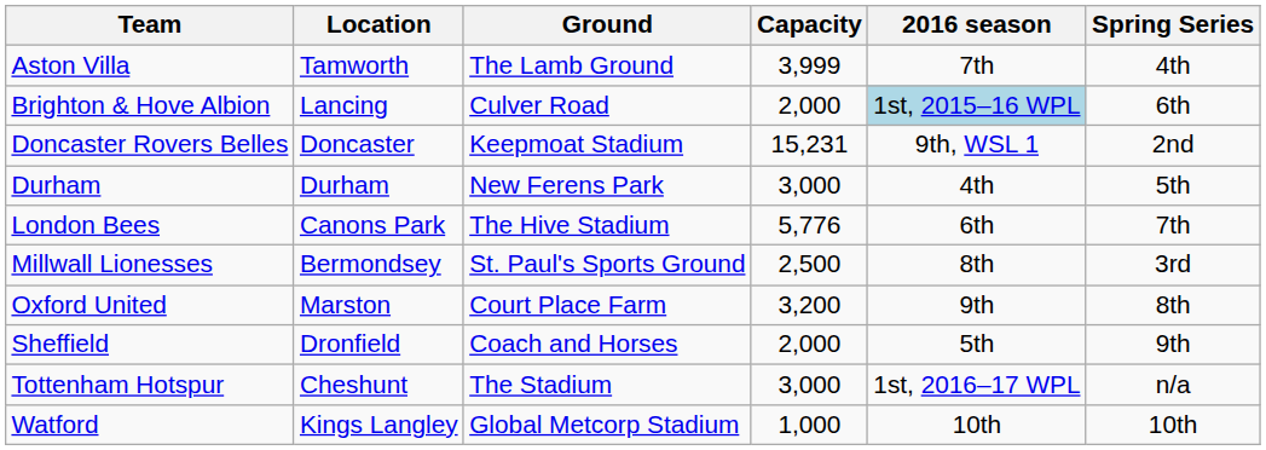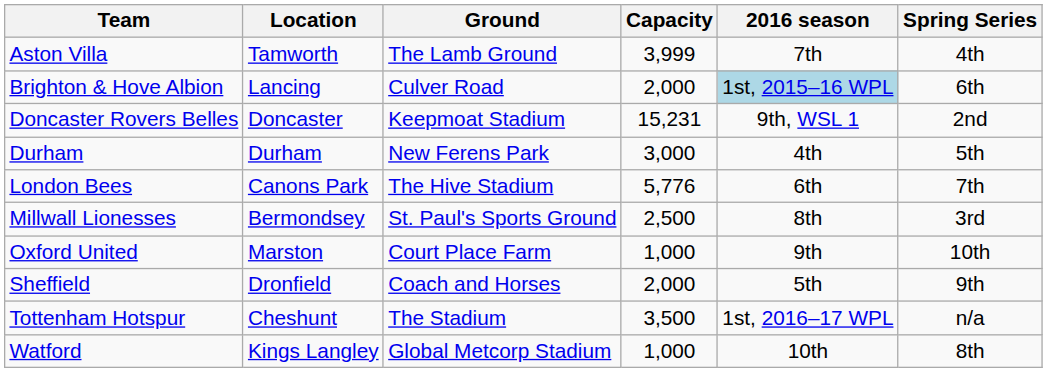 <table class="wikitable sortable">
 <tr>
 <th>Team</th>
 <th>Location</th>
 <th>Ground</th>
 <th>Capacity</th>
 <th data-sort-type="number">2016 season</th>
 <th>Spring Series</th>
 </tr>
 <tr>
 <td><a href='#'>Aston Villa</a></td>
 <td><a href='#'>Tamworth</a></td>
 <td><a href='#'>The Lamb Ground</a></td>
 <td style="text-align:center">3,999</td>
 <td style="text-align:center">7th</td>
 <td style="text-align:center">4th</td>
 </tr>
 <tr>
 <td><a href='#'>Brighton & Hove Albion</a></td>
 <td><a href='#'>Lancing</a></td>
 <td><a href='#'>Culver Road</a></td>
 <td style="text-align:center">2,000</td>
 <td style="background: lightblue; text-align:center">1st, <a href='#'>2015–16 WPL</a></td>
 <td style="text-align:center">6th</td>
 </tr>
 <tr>
 <td><a href='#'>Doncaster Rovers Belles</a></td>
 <td><a href='#'>Doncaster</a></td>
 <td><a href='#'>Keepmoat Stadium</a></td>
 <td style="text-align:center">15,231</td>
 <td style="text-align:center">9th, <a href='#'>WSL 1</a></td>
 <td style="text-align:center">2nd</td>
 </tr>
 <tr>
 <td><a href='#'>Durham</a></td>
 <td><a href='#'>Durham</a></td>
 <td><a href='#'>New Ferens Park</a></td>
 <td style="text-align:center">3,000</td>
 <td style="text-align:center">4th</td>
 <td style="text-align:center">5th</td>
 </tr>
 <tr>
 <td><a href='#'>London Bees</a></td>
 <td><a href='#'>Canons Park</a></td>
 <td><a href='#'>The Hive Stadium</a></td>
 <td style="text-align:center">5,776</td>
 <td style="text-align:center">6th</td>
 <td style="text-align:center">7th</td>
 </tr>
 <tr>
 <td><a href='#'>Millwall Lionesses</a></td>
 <td><a href='#'>Bermondsey</a></td>
 <td><a href='#'>St. Paul's Sports Ground</a></td>
 <td style="text-align:center">2,500</td>
 <td style="text-align:center">8th</td>
 <td style="text-align:center">3rd</td>
 </tr>
 <tr>
 <td><a href='#'>Oxford United</a></td>
 <td><a href='#'>Marston</a></td>
 <td><a href='#'>Court Place Farm</a></td>
-<td style="text-align:center">3,200</td>
+<td style="text-align:center">1,000</td>
 <td style="text-align:center">9th</td>
-<td style="text-align:center">8th</td>
+<td style="text-align:center">10th</td>
 </tr>
 <tr>
 <td><a href='#'>Sheffield</a></td>
 <td><a href='#'>Dronfield</a></td>
 <td><a href='#'>Coach and Horses</a></td>
 <td style="text-align:center">2,000</td>
 <td style="text-align:center">5th</td>
 <td style="text-align:center">9th</td>
 </tr>
 <tr>
 <td><a href='#'>Tottenham Hotspur</a></td>
 <td><a href='#'>Cheshunt</a></td>
 <td><a href='#'>The Stadium</a></td>
-<td style="text-align:center">3,000</td>
+<td style="text-align:center">3,500</td>
 <td style="text-align:center">1st, <a href='#'>2016–17 WPL</a></td>
 <td style="text-align:center">n/a</td>
 </tr>
 <tr>
 <td><a href='#'>Watford</a></td>
 <td><a href='#'>Kings Langley</a></td>
 <td><a href='#'>Global Metcorp Stadium</a></td>
 <td style="text-align:center">1,000</td>
 <td style="text-align:center">10th</td>
-<td style="text-align:center">10th</td>
+<td style="text-align:center">8th</td>
 </tr>
 </table>
